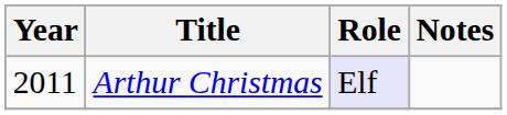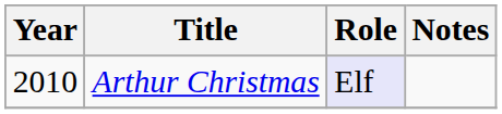 <table class="wikitable">
 <tr>
 <th>Year</th>
 <th>Title</th>
 <th>Role</th>
 <th>Notes</th>
 </tr>
 <tr>
-<td>2011</td>
+<td>2010</td>
 <td><em><a href='#'>Arthur Christmas</a></em></td>
 <td style="background: lavender;">Elf</td>
 <td></td>
 </tr>
 <tr>
 </tr>
 </table>
